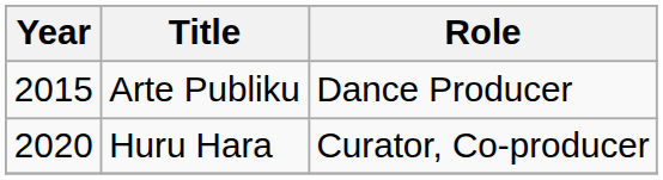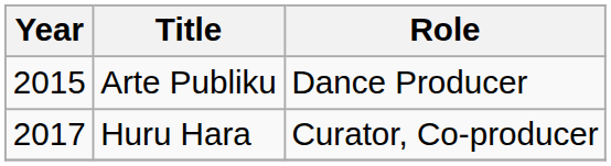 <table class="wikitable sortable">
 <tr>
 <th>Year</th>
 <th>Title</th>
 <th>Role</th>
 </tr>
 <tr>
 <td>2015</td>
 <td>Arte Publiku</td>
 <td>Dance Producer</td>
 </tr>
 <tr>
-<td>2020</td>
+<td>2017</td>
 <td>Huru Hara</td>
 <td>Curator, Co-producer</td>
 </tr>
 <tr>
 </tr>
 </table>
